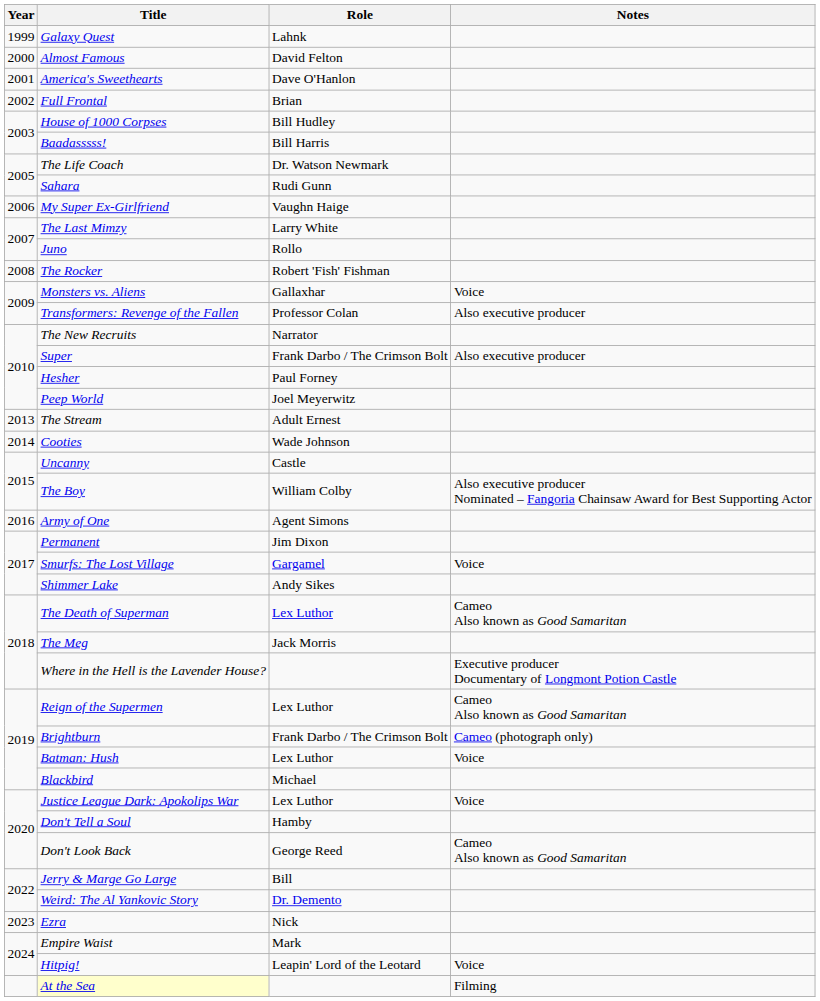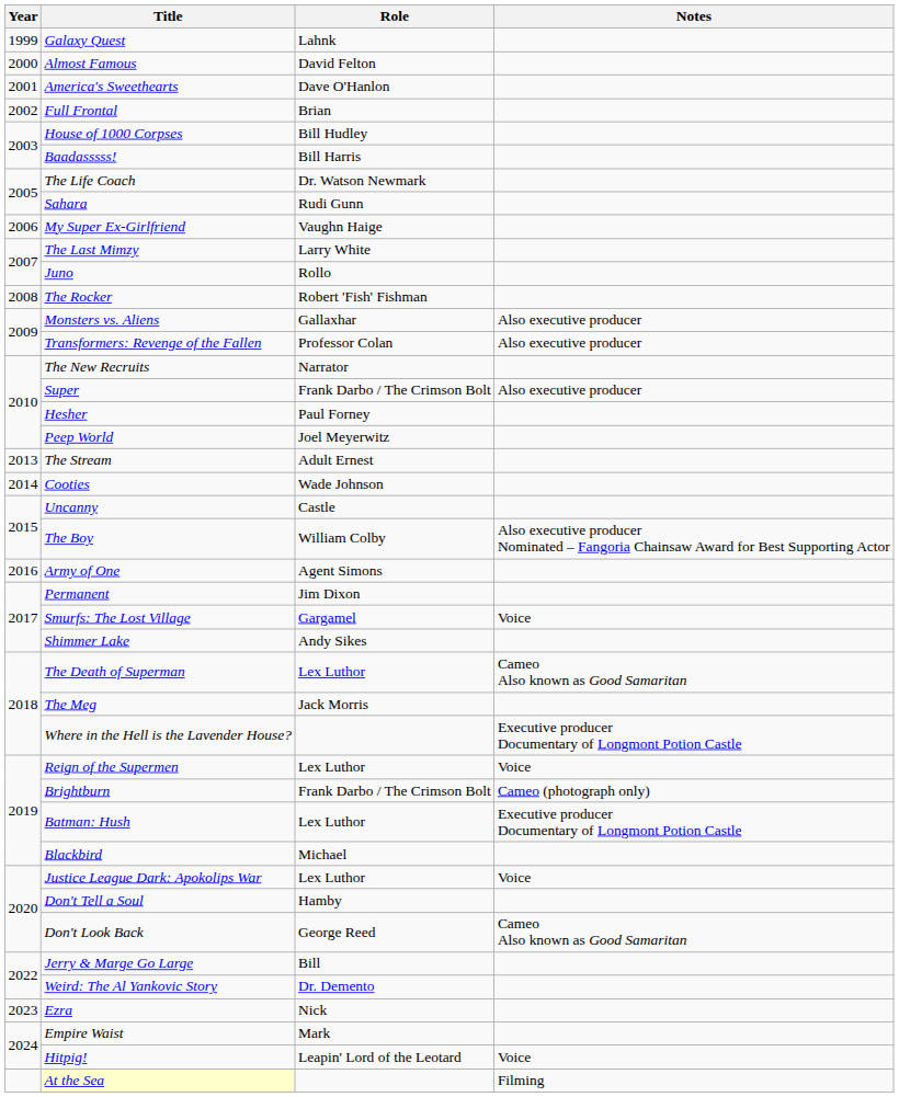 <table class="wikitable sortable">
 <tr>
 <th>Year</th>
 <th>Title</th>
 <th>Role</th>
 <th>Notes</th>
 </tr>
 <tr>
 <td>1999</td>
 <td><em><a href='#'>Galaxy Quest</a></em></td>
 <td>Lahnk</td>
 <td></td>
 </tr>
 <tr>
 <td>2000</td>
 <td><em><a href='#'>Almost Famous</a></em></td>
 <td>David Felton</td>
 <td></td>
 </tr>
 <tr>
 <td>2001</td>
 <td><em><a href='#'>America's Sweethearts</a></em></td>
 <td>Dave O'Hanlon</td>
 <td></td>
 </tr>
 <tr>
 <td>2002</td>
 <td><em><a href='#'>Full Frontal</a></em></td>
 <td>Brian</td>
 <td></td>
 </tr>
 <tr>
 <td rowspan="2">2003</td>
 <td><em><a href='#'>House of 1000 Corpses</a></em></td>
 <td>Bill Hudley</td>
 <td></td>
 </tr>
 <tr>
 <td><em><a href='#'>Baadasssss!</a></em></td>
 <td>Bill Harris</td>
 <td></td>
 </tr>
 <tr>
 <td rowspan="2">2005</td>
 <td><em>The Life Coach</em></td>
 <td>Dr. Watson Newmark</td>
 <td></td>
 </tr>
 <tr>
 <td><em><a href='#'>Sahara</a></em></td>
 <td>Rudi Gunn</td>
 <td></td>
 </tr>
 <tr>
 <td>2006</td>
 <td><em><a href='#'>My Super Ex-Girlfriend</a></em></td>
 <td>Vaughn Haige</td>
 <td></td>
 </tr>
 <tr>
 <td rowspan="2">2007</td>
 <td><em><a href='#'>The Last Mimzy</a></em></td>
 <td>Larry White</td>
 <td></td>
 </tr>
 <tr>
 <td><em><a href='#'>Juno</a></em></td>
 <td>Rollo</td>
 <td></td>
 </tr>
 <tr>
 <td>2008</td>
 <td><em><a href='#'>The Rocker</a></em></td>
 <td>Robert 'Fish' Fishman</td>
 <td></td>
 </tr>
 <tr>
 <td rowspan="2">2009</td>
 <td><em><a href='#'>Monsters vs. Aliens</a></em></td>
 <td>Gallaxhar</td>
-<td>Voice</td>
+<td>Also executive producer</td>
 </tr>
 <tr>
 <td><em><a href='#'>Transformers: Revenge of the Fallen</a></em></td>
 <td>Professor Colan</td>
 <td>Also executive producer</td>
 </tr>
 <tr>
 <td rowspan="4">2010</td>
 <td><em>The New Recruits</em></td>
 <td>Narrator</td>
 <td></td>
 </tr>
 <tr>
 <td><em><a href='#'>Super</a></em></td>
 <td>Frank Darbo / The Crimson Bolt</td>
 <td>Also executive producer</td>
 </tr>
 <tr>
 <td><em><a href='#'>Hesher</a></em></td>
 <td>Paul Forney</td>
 <td></td>
 </tr>
 <tr>
 <td><em><a href='#'>Peep World</a></em></td>
 <td>Joel Meyerwitz</td>
 <td></td>
 </tr>
 <tr>
 <td>2013</td>
 <td><em>The Stream</em></td>
 <td>Adult Ernest</td>
 <td></td>
 </tr>
 <tr>
 <td>2014</td>
 <td><em><a href='#'>Cooties</a></em></td>
 <td>Wade Johnson</td>
 <td></td>
 </tr>
 <tr>
 <td rowspan="2">2015</td>
 <td><em><a href='#'>Uncanny</a></em></td>
 <td>Castle</td>
 <td></td>
 </tr>
 <tr>
 <td><em><a href='#'>The Boy</a></em></td>
 <td>William Colby</td>
 <td>Also executive producer<br>Nominated – <a href='#'>Fangoria</a> Chainsaw Award for Best Supporting Actor</td>
 </tr>
 <tr>
 <td>2016</td>
 <td><em><a href='#'>Army of One</a></em></td>
 <td>Agent Simons</td>
 <td></td>
 </tr>
 <tr>
 <td rowspan="3">2017</td>
 <td><em><a href='#'>Permanent</a></em></td>
 <td>Jim Dixon</td>
 <td></td>
 </tr>
 <tr>
 <td><em><a href='#'>Smurfs: The Lost Village</a></em></td>
 <td><a href='#'>Gargamel</a></td>
 <td>Voice</td>
 </tr>
 <tr>
 <td><em><a href='#'>Shimmer Lake</a></em></td>
 <td>Andy Sikes</td>
 <td></td>
 </tr>
 <tr>
 <td rowspan="3">2018</td>
 <td><em><a href='#'>The Death of Superman</a></em></td>
 <td><a href='#'>Lex Luthor</a></td>
 <td>Cameo<br>Also known as <em>Good Samaritan</em></td>
 </tr>
 <tr>
 <td><em><a href='#'>The Meg</a></em></td>
 <td>Jack Morris</td>
 <td></td>
 </tr>
 <tr>
 <td><em>Where in the Hell is the Lavender House?</em></td>
 <td></td>
 <td>Executive producer<br>Documentary of <a href='#'>Longmont Potion Castle</a></td>
 </tr>
 <tr>
 <td rowspan="4">2019</td>
 <td><em><a href='#'>Reign of the Supermen</a></em></td>
 <td>Lex Luthor</td>
-<td>Cameo<br>Also known as <em>Good Samaritan</em></td>
+<td>Voice</td>
 </tr>
 <tr>
 <td><em><a href='#'>Brightburn</a></em></td>
 <td>Frank Darbo / The Crimson Bolt</td>
 <td><a href='#'>Cameo</a> (photograph only)</td>
 </tr>
 <tr>
 <td><em><a href='#'>Batman: Hush</a></em></td>
 <td>Lex Luthor</td>
-<td>Voice</td>
+<td>Executive producer<br>Documentary of <a href='#'>Longmont Potion Castle</a></td>
 </tr>
 <tr>
 <td><em><a href='#'>Blackbird</a></em></td>
 <td>Michael</td>
 <td></td>
 </tr>
 <tr>
 <td rowspan="3">2020</td>
 <td><em><a href='#'>Justice League Dark: Apokolips War</a></em></td>
 <td>Lex Luthor</td>
 <td>Voice</td>
 </tr>
 <tr>
 <td><em><a href='#'>Don't Tell a Soul</a></em></td>
 <td>Hamby</td>
 <td></td>
 </tr>
 <tr>
 <td><em>Don't Look Back</em></td>
 <td>George Reed</td>
 <td>Cameo<br>Also known as <em>Good Samaritan</em></td>
 </tr>
 <tr>
 <td rowspan="2">2022</td>
 <td><em><a href='#'>Jerry & Marge Go Large</a></em></td>
 <td>Bill</td>
 <td></td>
 </tr>
 <tr>
 <td><em><a href='#'>Weird: The Al Yankovic Story</a></em></td>
 <td><a href='#'>Dr. Demento</a></td>
 <td></td>
 </tr>
 <tr>
 <td>2023</td>
 <td><em><a href='#'>Ezra</a></em></td>
 <td>Nick</td>
 <td></td>
 </tr>
 <tr>
 <td rowspan="2">2024</td>
 <td><em>Empire Waist</em></td>
 <td>Mark</td>
 <td></td>
 </tr>
 <tr>
 <td><em><a href='#'>Hitpig!</a></em></td>
 <td>Leapin' Lord of the Leotard</td>
 <td>Voice</td>
 </tr>
 <tr>
 <td></td>
 <td style="background:#FFFFCC;"><em><a href='#'>At the Sea</a></em> </td>
 <td></td>
 <td>Filming</td>
 </tr>
 </table>
